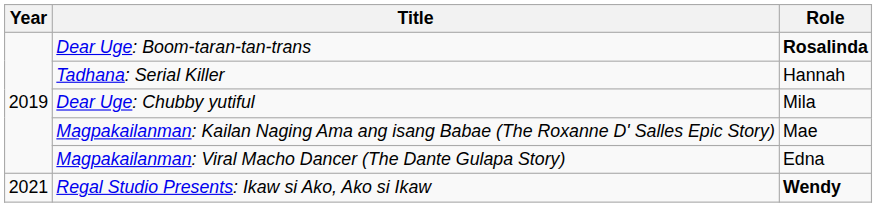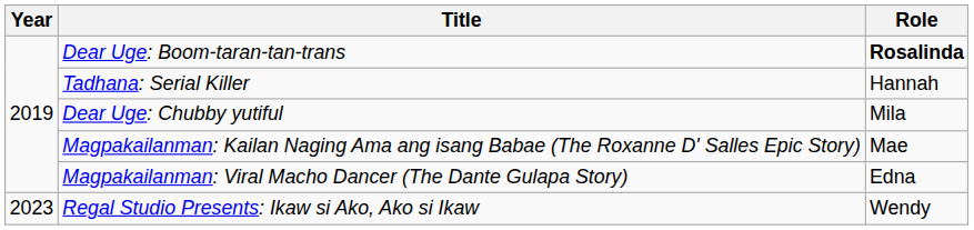 <table class="wikitable sortable">
 <tr>
 <th>Year</th>
 <th>Title</th>
 <th>Role</th>
 </tr>
 <tr>
 <td rowspan="5">2019</td>
 <td><em><a href='#'>Dear Uge</a>: Boom-taran-tan-trans</em></td>
 <td><strong>Rosalinda</strong></td>
 </tr>
 <tr>
 <td><em><a href='#'>Tadhana</a>: Serial Killer</em></td>
 <td>Hannah </td>
 </tr>
 <tr>
 <td><em><a href='#'>Dear Uge</a>: Chubby yutiful</em></td>
 <td>Mila </td>
 </tr>
 <tr>
 <td><em><a href='#'>Magpakailanman</a>: Kailan Naging Ama ang isang Babae (The Roxanne D' Salles Epic Story)</em></td>
 <td>Mae </td>
 </tr>
 <tr>
 <td><em><a href='#'>Magpakailanman</a>: Viral Macho Dancer (The Dante Gulapa Story)</em></td>
 <td>Edna </td>
 </tr>
 <tr>
-<td>2021</td>
+<td>2023</td>
 <td><em><a href='#'>Regal Studio Presents</a>: Ikaw si Ako, Ako si Ikaw</em></td>
-<td><strong>Wendy</strong></td>
+<td>Wendy</td>
 </tr>
 </table>
